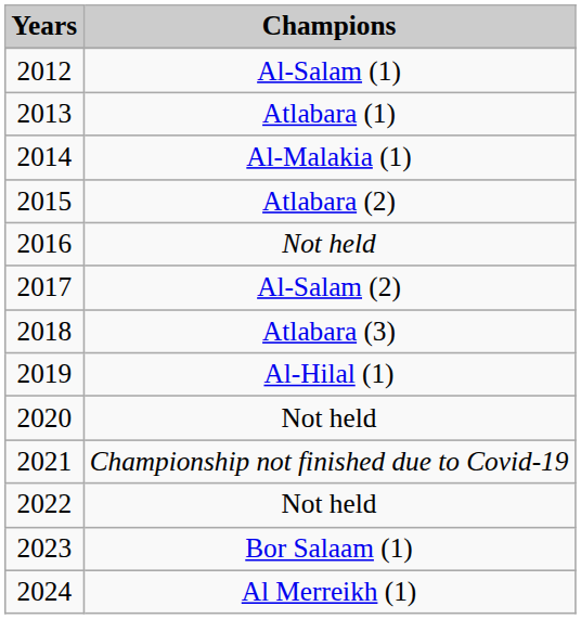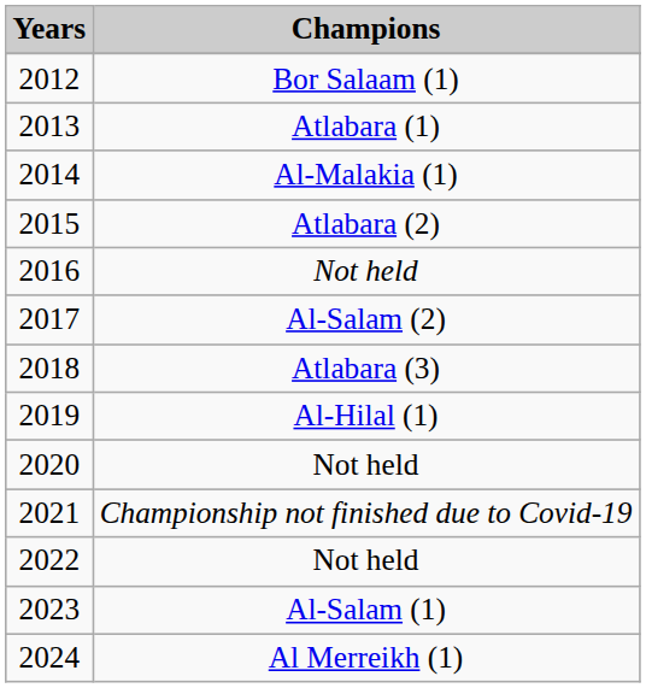 <table class="wikitable" style="text-align: center;">
 <tr bgcolor="#CCCCCC">
 <td><strong>Years</strong></td>
 <td><strong>Champions</strong></td>
 </tr>
 <tr bgcolor="#EFEFEF">
 </tr>
 <tr>
 <td>2012</td>
-<td><a href='#'>Al-Salam</a> (1)</td>
+<td><a href='#'>Bor Salaam</a> (1)</td>
 </tr>
 <tr>
 <td>2013</td>
 <td><a href='#'>Atlabara</a> (1)</td>
 </tr>
 <tr>
 <td>2014</td>
 <td><a href='#'>Al-Malakia</a> (1)</td>
 </tr>
 <tr>
 <td>2015</td>
 <td><a href='#'>Atlabara</a> (2)</td>
 </tr>
 <tr>
 <td>2016</td>
 <td><em>Not held</em></td>
 </tr>
 <tr>
 <td>2017</td>
 <td><a href='#'>Al-Salam</a> (2)</td>
 </tr>
 <tr>
 <td>2018</td>
 <td><a href='#'>Atlabara</a> (3)</td>
 </tr>
 <tr>
 <td>2019</td>
 <td><a href='#'>Al-Hilal</a> (1)</td>
 </tr>
 <tr>
 <td>2020</td>
 <td></em>Not held<em></td>
 </tr>
 <tr>
 <td>2021</td>
 <td><em>Championship not finished due to Covid-19</td>
 </tr>
 <tr>
 <td>2022</td>
 <td></em>Not held<em></td>
 </tr>
 <tr>
 <td>2023</td>
-<td><a href='#'>Bor Salaam</a> (1)</td>
+<td><a href='#'>Al-Salam</a> (1)</td>
 </tr>
 <tr>
 <td>2024</td>
 <td><a href='#'>Al Merreikh</a> (1)</td>
 </tr>
 </table>
